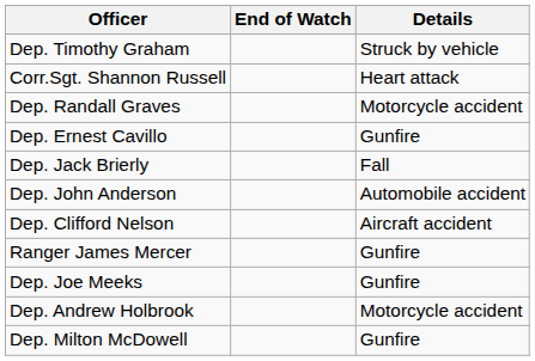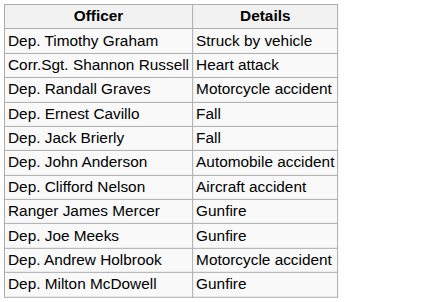 <table class="wikitable">
 <tr>
 <th>Officer</th>
-<th>End of Watch</th>
 <th>Details</th>
 </tr>
 <tr>
 <td>Dep. Timothy Graham</td>
-<td></td>
 <td>Struck by vehicle</td>
 </tr>
 <tr>
 <td>Corr.Sgt. Shannon Russell</td>
-<td></td>
 <td>Heart attack</td>
 </tr>
 <tr>
 <td>Dep. Randall Graves</td>
-<td></td>
 <td>Motorcycle accident</td>
 </tr>
 <tr>
 <td>Dep. Ernest Cavillo</td>
-<td></td>
-<td>Gunfire</td>
+<td>Fall</td>
 </tr>
 <tr>
 <td>Dep. Jack Brierly</td>
-<td></td>
 <td>Fall</td>
 </tr>
 <tr>
 <td>Dep. John Anderson</td>
-<td></td>
 <td>Automobile accident</td>
 </tr>
 <tr>
 <td>Dep. Clifford Nelson</td>
-<td></td>
 <td>Aircraft accident</td>
 </tr>
 <tr>
 <td>Ranger James Mercer</td>
-<td></td>
 <td>Gunfire</td>
 </tr>
 <tr>
 <td>Dep. Joe Meeks</td>
-<td></td>
 <td>Gunfire</td>
 </tr>
 <tr>
 <td>Dep. Andrew Holbrook</td>
-<td></td>
 <td>Motorcycle accident</td>
 </tr>
 <tr>
 <td>Dep. Milton McDowell</td>
-<td></td>
 <td>Gunfire</td>
 </tr>
 </table>
